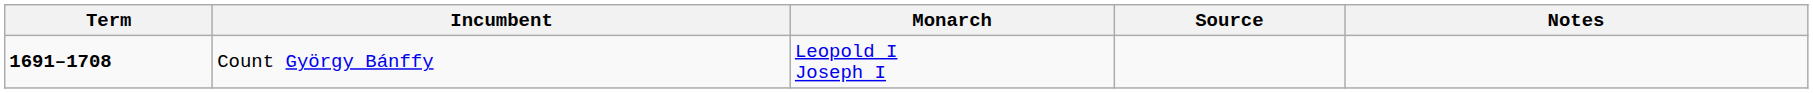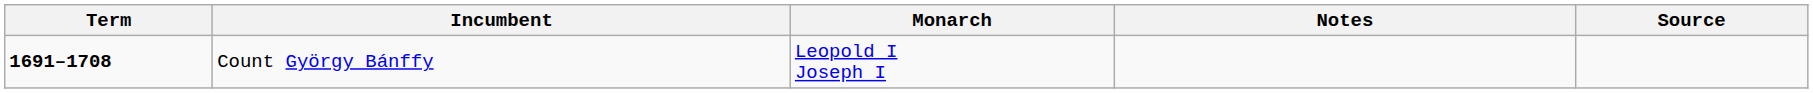 <table class="wikitable" style="width: 78%">
 <tr>
 <th scope="col" width="9%">Term</th>
 <th scope="col" width="25%">Incumbent</th>
 <th scope="col" width="14%">Monarch</th>
+<th scope="col" width="20%">Notes</th>
 <th scope="col" width="10%">Source</th>
-<th scope="col" width="20%">Notes</th>
 </tr>
 <tr>
 <td><strong>1691–1708</strong></td>
 <td>Count <a href='#'>György Bánffy</a></td>
 <td><a href='#'>Leopold I</a><br><a href='#'>Joseph I</a></td>
 <td></td>
 <td></td>
 </tr>
 </table>
